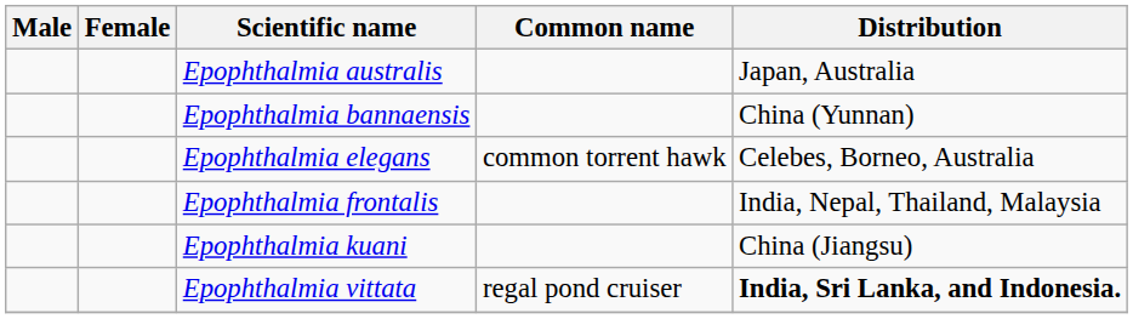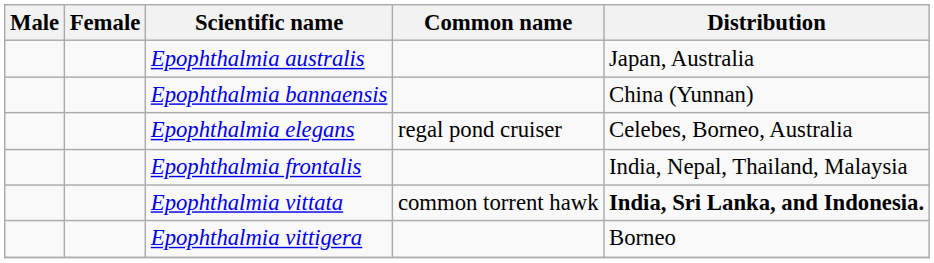 <table class="wikitable">
 <tr>
 <th>Male</th>
 <th>Female</th>
 <th>Scientific name</th>
 <th>Common name</th>
 <th>Distribution</th>
 </tr>
 <tr>
 <td></td>
 <td></td>
 <td><em><a href='#'>Epophthalmia australis</a></em> </td>
 <td></td>
 <td>Japan, Australia</td>
 </tr>
 <tr>
 <td></td>
 <td></td>
 <td><em><a href='#'>Epophthalmia bannaensis</a></em> </td>
 <td></td>
 <td>China (Yunnan)</td>
 </tr>
 <tr>
 <td></td>
 <td></td>
 <td><em><a href='#'>Epophthalmia elegans</a></em> </td>
-<td>common torrent hawk</td>
+<td>regal pond cruiser</td>
 <td>Celebes, Borneo, Australia</td>
 </tr>
 <tr>
 <td></td>
 <td></td>
 <td><em><a href='#'>Epophthalmia frontalis</a></em> </td>
 <td></td>
 <td>India, Nepal, Thailand, Malaysia</td>
 </tr>
 <tr>
 <td></td>
 <td></td>
-<td><em><a href='#'>Epophthalmia kuani</a></em> </td>
-<td></td>
-<td>China (Jiangsu)</td>
+<td><em><a href='#'>Epophthalmia vittata</a></em> </td>
+<td>common torrent hawk</td>
+<td><strong>India, Sri Lanka, and Indonesia.</strong></td>
 </tr>
 <tr>
 <td></td>
 <td></td>
-<td><em><a href='#'>Epophthalmia vittata</a></em> </td>
-<td>regal pond cruiser</td>
-<td><strong>India, Sri Lanka, and Indonesia.</strong></td>
+<td><em><a href='#'>Epophthalmia vittigera</a></em> </td>
+<td></td>
+<td>Borneo</td>
 </tr>
 <tr>
 </tr>
 </table>
